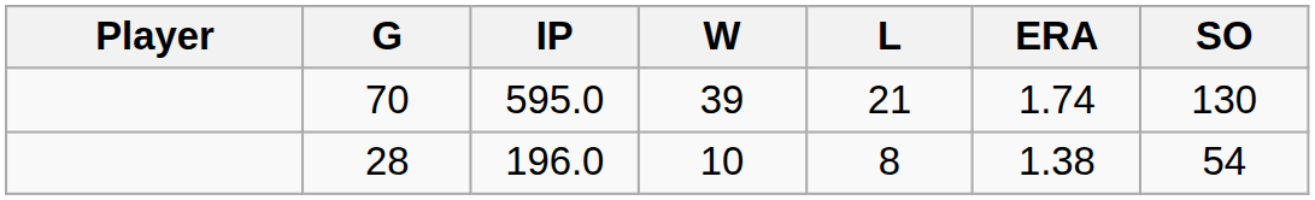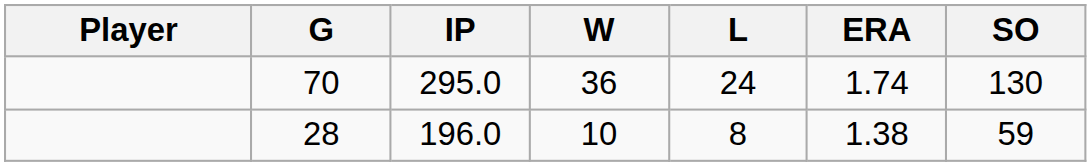 <table class="wikitable sortable">
 <tr>
 <th bgcolor="#DDDDFF" width="16%">Player</th>
 <th bgcolor="#DDDDFF" width="9%">G</th>
 <th bgcolor="#DDDDFF" width="9%">IP</th>
 <th bgcolor="#DDDDFF" width="9%">W</th>
 <th bgcolor="#DDDDFF" width="9%">L</th>
 <th bgcolor="#DDDDFF" width="9%">ERA</th>
 <th bgcolor="#DDDDFF" width="9%">SO</th>
 </tr>
 <tr align="center">
 <td></td>
 <td>70</td>
-<td>595.0</td>
-<td>39</td>
-<td>21</td>
+<td>295.0</td>
+<td>36</td>
+<td>24</td>
 <td>1.74</td>
 <td>130</td>
 </tr>
 <tr align="center">
 <td></td>
 <td>28</td>
 <td>196.0</td>
 <td>10</td>
 <td>8</td>
 <td>1.38</td>
-<td>54</td>
+<td>59</td>
 </tr>
 </table>
